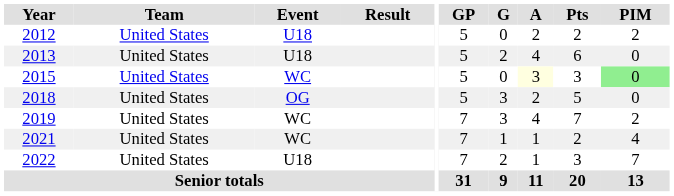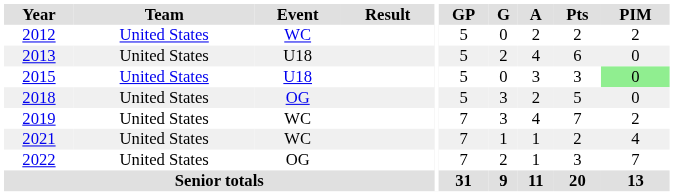 <table border="0" cellpadding="1" cellspacing="0" ID="Table3" style="text-align:center; width:40em">
 <tr ALIGN="center" bgcolor="#e0e0e0">
 <th>Year</th>
 <th>Team</th>
 <th>Event</th>
 <th>Result</th>
 <th rowspan="102" bgcolor="#ffffff"></th>
 <th>GP</th>
 <th>G</th>
 <th>A</th>
 <th>Pts</th>
 <th>PIM</th>
 </tr>
 <tr>
 <td><a href='#'>2012</a></td>
 <td><a href='#'>United States</a></td>
-<td><a href='#'>U18</a></td>
+<td><a href='#'>WC</a></td>
 <td></td>
 <td>5</td>
 <td>0</td>
 <td>2</td>
 <td>2</td>
 <td>2</td>
 </tr>
 <tr bgcolor="#f0f0f0">
 <td><a href='#'>2013</a></td>
 <td>United States</td>
 <td>U18</td>
 <td></td>
 <td>5</td>
 <td>2</td>
 <td>4</td>
 <td>6</td>
 <td>0</td>
 </tr>
 <tr>
 <td><a href='#'>2015</a></td>
 <td><a href='#'>United States</a></td>
-<td><a href='#'>WC</a></td>
+<td><a href='#'>U18</a></td>
 <td></td>
 <td>5</td>
 <td>0</td>
-<td style="background: lightyellow;">3</td>
+<td>3</td>
 <td>3</td>
 <td style="background: lightgreen;">0</td>
 </tr>
 <tr bgcolor="#f0f0f0">
 <td><a href='#'>2018</a></td>
 <td>United States</td>
 <td><a href='#'>OG</a></td>
 <td></td>
 <td>5</td>
 <td>3</td>
 <td>2</td>
 <td>5</td>
 <td>0</td>
 </tr>
 <tr>
 <td><a href='#'>2019</a></td>
 <td>United States</td>
 <td>WC</td>
 <td></td>
 <td>7</td>
 <td>3</td>
 <td>4</td>
 <td>7</td>
 <td>2</td>
 </tr>
 <tr bgcolor="#f0f0f0">
 <td><a href='#'>2021</a></td>
 <td>United States</td>
 <td>WC</td>
 <td></td>
 <td>7</td>
 <td>1</td>
 <td>1</td>
 <td>2</td>
 <td>4</td>
 </tr>
 <tr>
 <td><a href='#'>2022</a></td>
 <td>United States</td>
-<td>U18</td>
+<td>OG</td>
 <td></td>
 <td>7</td>
 <td>2</td>
 <td>1</td>
 <td>3</td>
 <td>7</td>
 </tr>
 <tr bgcolor="#e0e0e0">
 <th colspan="4">Senior totals</th>
 <th>31</th>
 <th>9</th>
 <th>11</th>
 <th>20</th>
 <th>13</th>
 </tr>
 </table>
